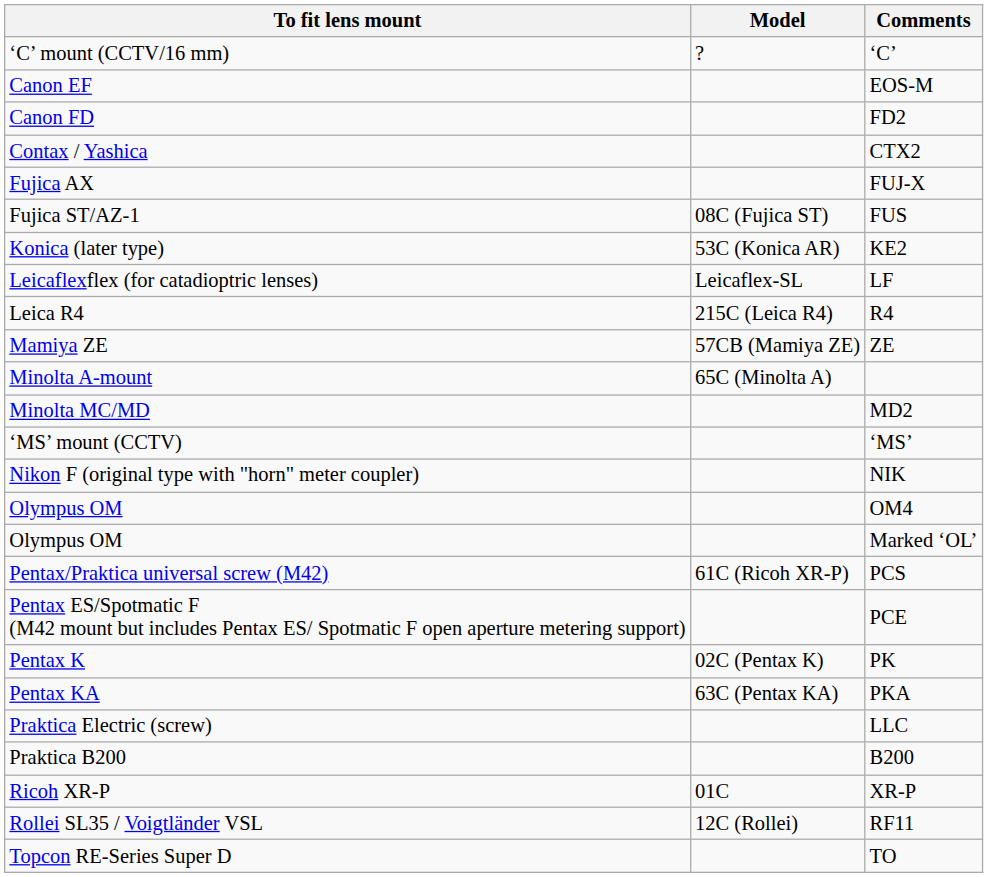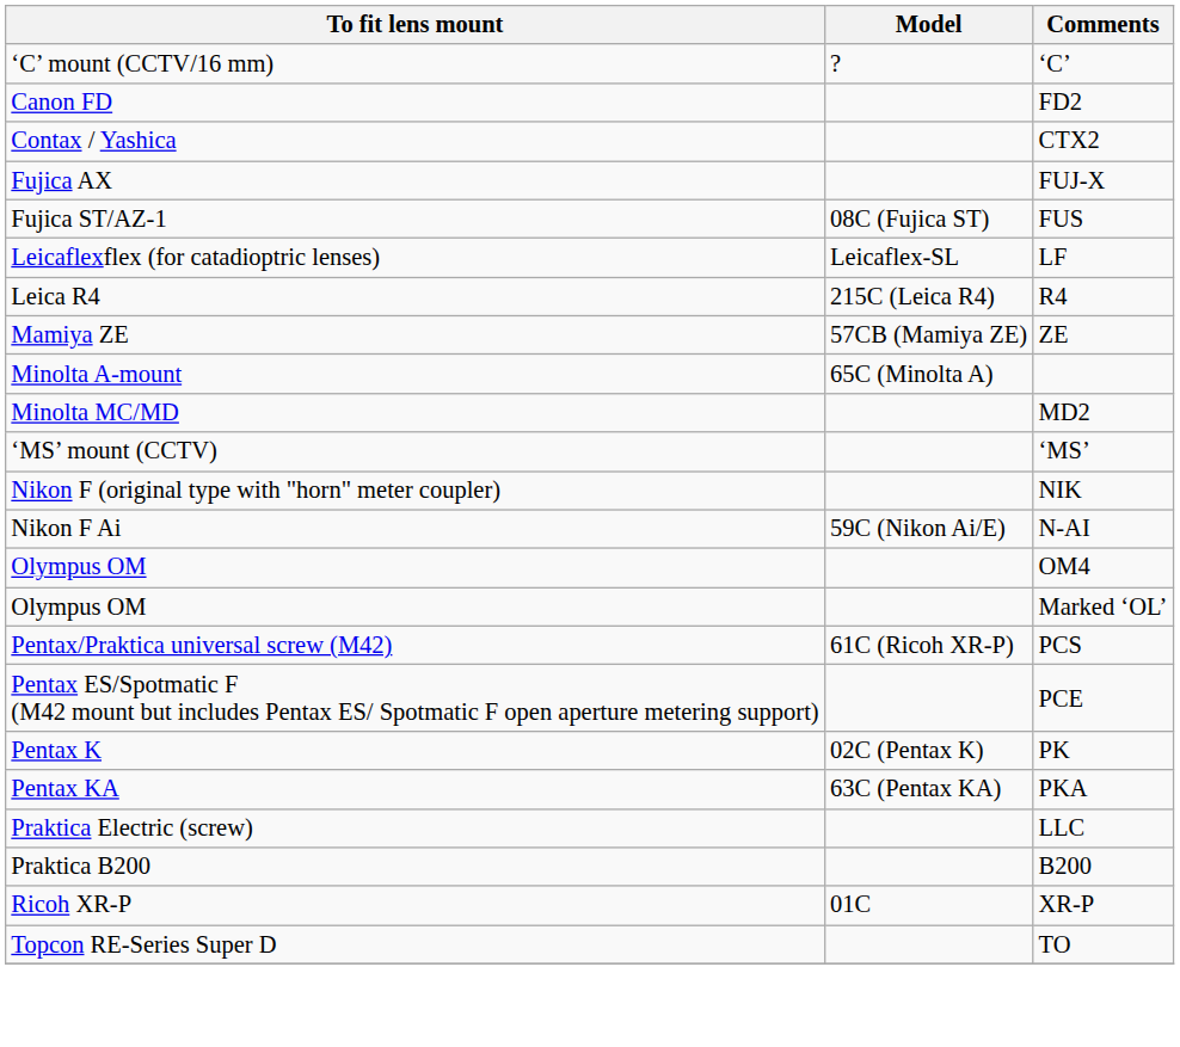 <table class=wikitable>
 <tr>
 <th>To fit lens mount</th>
 <th>Model</th>
 <th>Comments</th>
 </tr>
 <tr>
 <td>‘C’ mount (CCTV/16 mm)</td>
 <td>?</td>
 <td>‘C’</td>
-</tr>
-<tr>
-<td><a href='#'>Canon EF</a></td>
-<td></td>
-<td>EOS-M</td>
 </tr>
 <tr>
 <td><a href='#'>Canon FD</a></td>
 <td></td>
 <td>FD2</td>
 </tr>
 <tr>
 <td><a href='#'>Contax</a> / <a href='#'>Yashica</a></td>
 <td></td>
 <td>CTX2</td>
 </tr>
 <tr>
 <td><a href='#'>Fujica</a> AX</td>
 <td></td>
 <td>FUJ-X</td>
 </tr>
 <tr>
 <td>Fujica ST/AZ-1</td>
 <td>08C (Fujica ST)</td>
 <td>FUS</td>
-</tr>
-<tr>
-<td><a href='#'>Konica</a> (later type)</td>
-<td>53C (Konica AR)</td>
-<td>KE2</td>
 </tr>
 <tr>
 <td><a href='#'>Leicaflex</a>flex (for catadioptric lenses)</td>
 <td>Leicaflex-SL</td>
 <td>LF</td>
 </tr>
 <tr>
 <td>Leica R4</td>
 <td>215C (Leica R4)</td>
 <td>R4</td>
 </tr>
 <tr>
 <td><a href='#'>Mamiya</a> ZE</td>
 <td>57CB (Mamiya ZE)</td>
 <td>ZE</td>
 </tr>
 <tr>
 <td><a href='#'>Minolta A-mount</a></td>
 <td>65C (Minolta A)</td>
 <td></td>
 </tr>
 <tr>
 <td><a href='#'>Minolta MC/MD</a></td>
 <td></td>
 <td>MD2</td>
 </tr>
 <tr>
 <td>‘MS’ mount (CCTV)</td>
 <td></td>
 <td>‘MS’</td>
 </tr>
 <tr>
 <td><a href='#'>Nikon</a> F (original type with "horn" meter coupler)</td>
 <td></td>
 <td>NIK</td>
+</tr>
+<tr>
+<td>Nikon F Ai</td>
+<td>59C (Nikon Ai/E)</td>
+<td>N-AI</td>
 </tr>
 <tr>
 <td><a href='#'>Olympus OM</a></td>
 <td></td>
 <td>OM4</td>
 </tr>
 <tr>
 <td>Olympus OM</td>
 <td></td>
 <td>Marked ‘OL’</td>
 </tr>
 <tr>
 <td><a href='#'>Pentax/Praktica universal screw (M42)</a></td>
 <td>61C (Ricoh XR-P)</td>
 <td>PCS</td>
 </tr>
 <tr>
 <td><a href='#'>Pentax</a> ES/Spotmatic F<br>(M42 mount but includes Pentax ES/ Spotmatic F open aperture metering support)</td>
 <td></td>
 <td>PCE</td>
 </tr>
 <tr>
 <td><a href='#'>Pentax K</a></td>
 <td>02C (Pentax K)</td>
 <td>PK</td>
 </tr>
 <tr>
 <td><a href='#'>Pentax KA</a></td>
 <td>63C (Pentax KA)</td>
 <td>PKA</td>
 </tr>
 <tr>
 <td><a href='#'>Praktica</a> Electric (screw)</td>
 <td></td>
 <td>LLC</td>
 </tr>
 <tr>
 <td>Praktica B200</td>
 <td></td>
 <td>B200</td>
 </tr>
 <tr>
 <td><a href='#'>Ricoh</a> XR-P</td>
 <td>01C</td>
 <td>XR-P</td>
 </tr>
 <tr>
-<td><a href='#'>Rollei</a> SL35 / <a href='#'>Voigtländer</a> VSL</td>
-<td>12C (Rollei)</td>
-<td>RF11</td>
-</tr>
-<tr>
 <td><a href='#'>Topcon</a> RE-Series Super D</td>
 <td></td>
 <td>TO</td>
 </tr>
 <tr>
 </tr>
 </table>
